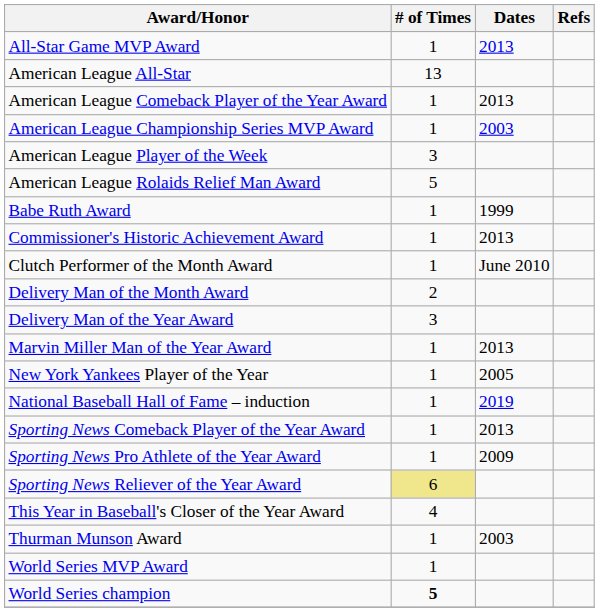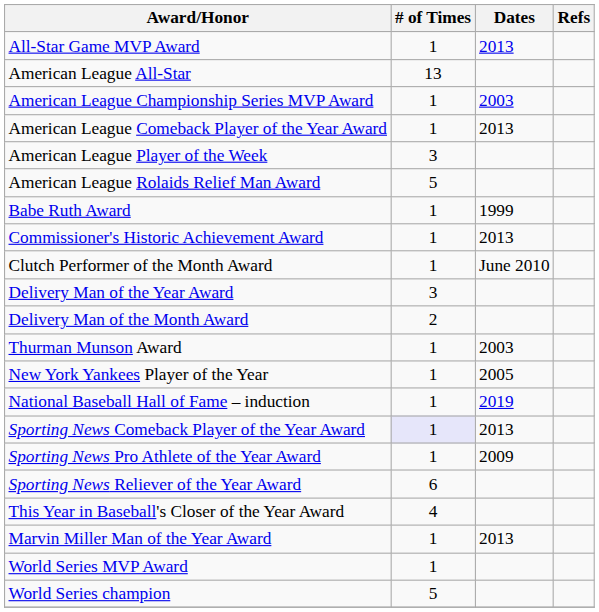 <table class="wikitable" margin: 5px; text-align: center;>
 <tr>
 <th>Award/Honor</th>
 <th># of Times</th>
 <th>Dates</th>
 <th>Refs</th>
 </tr>
 <tr>
 <td><a href='#'>All-Star Game MVP Award</a></td>
 <td align="center">1</td>
 <td><a href='#'>2013</a></td>
 <td></td>
 </tr>
 <tr>
 <td>American League <a href='#'>All-Star</a></td>
 <td align="center">13</td>
 <td></td>
 <td></td>
 </tr>
 <tr>
+<td><a href='#'>American League Championship Series MVP Award</a></td>
+<td align="center">1</td>
+<td><a href='#'>2003</a></td>
+<td></td>
+</tr>
+<tr>
 <td>American League <a href='#'>Comeback Player of the Year Award</a></td>
 <td align="center">1</td>
 <td>2013</td>
-<td></td>
-</tr>
-<tr>
-<td><a href='#'>American League Championship Series MVP Award</a></td>
-<td align="center">1</td>
-<td><a href='#'>2003</a></td>
 <td></td>
 </tr>
 <tr>
 <td>American League <a href='#'>Player of the Week</a></td>
 <td align="center">3</td>
 <td></td>
 <td></td>
 </tr>
 <tr>
 <td>American League <a href='#'>Rolaids Relief Man Award</a></td>
 <td align="center">5</td>
 <td></td>
 <td></td>
 </tr>
 <tr>
 <td><a href='#'>Babe Ruth Award</a></td>
 <td align="center">1</td>
 <td>1999</td>
 <td></td>
 </tr>
 <tr>
 <td><a href='#'>Commissioner's Historic Achievement Award</a></td>
 <td align="center">1</td>
 <td>2013</td>
 <td></td>
 </tr>
 <tr>
 <td>Clutch Performer of the Month Award</td>
 <td align="center">1</td>
 <td>June 2010</td>
 <td></td>
 </tr>
 <tr>
+<td><a href='#'>Delivery Man of the Year Award</a></td>
+<td align="center">3</td>
+<td></td>
+<td></td>
+</tr>
+<tr>
 <td><a href='#'>Delivery Man of the Month Award</a></td>
 <td align="center">2</td>
 <td></td>
 <td></td>
 </tr>
 <tr>
-<td><a href='#'>Delivery Man of the Year Award</a></td>
-<td align="center">3</td>
-<td></td>
-<td></td>
-</tr>
-<tr>
-<td><a href='#'>Marvin Miller Man of the Year Award</a></td>
+<td><a href='#'>Thurman Munson</a> Award</td>
 <td align="center">1</td>
-<td>2013</td>
+<td>2003</td>
 <td></td>
 </tr>
 <tr>
 <td><a href='#'>New York Yankees</a> Player of the Year</td>
 <td align="center">1</td>
 <td>2005</td>
 <td></td>
 </tr>
 <tr>
 <td><a href='#'>National Baseball Hall of Fame</a> – induction</td>
 <td align="center">1</td>
 <td><a href='#'>2019</a></td>
 <td></td>
 </tr>
 <tr>
 <td><a href='#'><em>Sporting News</em> Comeback Player of the Year Award</a></td>
-<td align="center">1</td>
+<td align="center" style="background: lavender;">1</td>
 <td>2013</td>
 <td></td>
 </tr>
 <tr>
 <td><a href='#'><em>Sporting News</em> Pro Athlete of the Year Award</a></td>
 <td align="center">1</td>
 <td>2009</td>
 <td></td>
 </tr>
 <tr>
 <td><a href='#'><em>Sporting News</em> Reliever of the Year Award</a></td>
-<td align="center" style="background: khaki;">6</td>
+<td align="center">6</td>
 <td></td>
 <td></td>
 </tr>
 <tr>
 <td><a href='#'>This Year in Baseball</a>'s Closer of the Year Award</td>
 <td align="center">4</td>
 <td></td>
 <td></td>
 </tr>
 <tr>
-<td><a href='#'>Thurman Munson</a> Award</td>
+<td><a href='#'>Marvin Miller Man of the Year Award</a></td>
 <td align="center">1</td>
-<td>2003</td>
+<td>2013</td>
 <td></td>
 </tr>
 <tr>
 <td><a href='#'>World Series MVP Award</a></td>
 <td align="center">1</td>
 <td></td>
 <td></td>
 </tr>
 <tr>
 <td><a href='#'>World Series champion</a></td>
-<td align="center"><strong>5</strong></td>
+<td align="center">5</td>
 <td></td>
 <td></td>
 </tr>
 <tr>
 </tr>
 </table>
